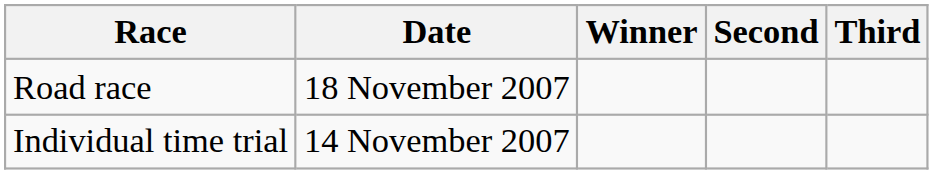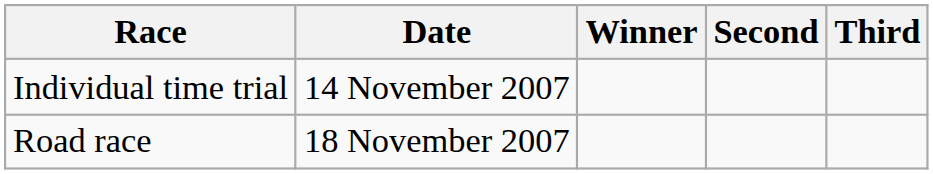 <table class="wikitable">
 <tr>
 <th>Race</th>
 <th>Date</th>
 <th>Winner</th>
 <th>Second</th>
 <th>Third</th>
 </tr>
 <tr>
+<td>Individual time trial</td>
+<td>14 November 2007</td>
+<td></td>
+<td></td>
+<td></td>
+</tr>
+<tr>
 <td>Road race</td>
 <td>18 November 2007</td>
 <td></td>
 <td></td>
 <td></td>
 </tr>
-<tr>
-<td>Individual time trial</td>
-<td>14 November 2007</td>
-<td></td>
-<td></td>
-<td></td>
-</tr>
 </table>
